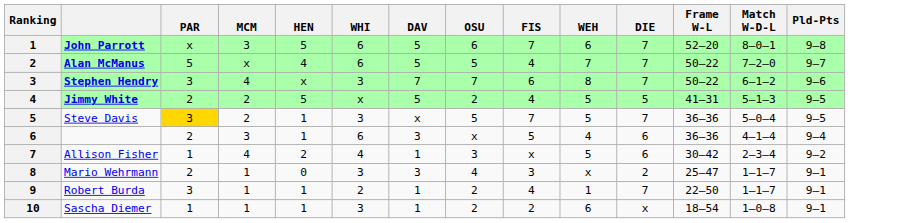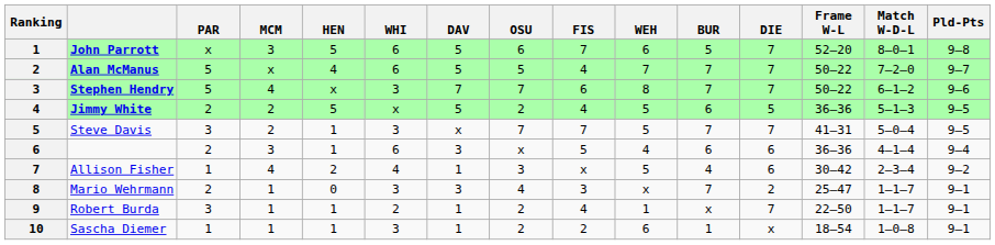 <table class="wikitable" style="text-align:center">
 <tr>
 <th width=60>Ranking</th>
 <th class="unsortable" width=110></th>
 <th width=60><br> PAR</th>
 <th width=60><br> MCM</th>
 <th width=60><br> HEN</th>
 <th width=60><br> WHI</th>
 <th width=60><br> DAV</th>
 <th width=60><br> OSU</th>
 <th width=60><br> FIS</th>
 <th width=60><br> WEH</th>
+<th width=60><br> BUR</th>
 <th width=60><br> DIE</th>
 <th width=60>Frame<br>W-L</th>
 <th width=60>Match<br>W-D-L</th>
 <th width=60>Pld-Pts</th>
 </tr>
 <tr style="background:#aaffaa;">
 <th>1</th>
 <td align="left"><strong><a href='#'>John Parrott</a></strong></td>
 <td>x</td>
 <td>3</td>
 <td>5</td>
 <td>6</td>
 <td>5</td>
 <td>6</td>
 <td>7</td>
 <td>6</td>
+<td>5</td>
 <td>7</td>
 <td>52–20</td>
 <td>8–0–1</td>
 <td>9–8</td>
 </tr>
 <tr style="background:#aaffaa;">
 <th>2</th>
 <td align="left"><strong><a href='#'>Alan McManus</a></strong></td>
 <td>5</td>
 <td>x</td>
 <td>4</td>
 <td>6</td>
 <td>5</td>
 <td>5</td>
 <td>4</td>
 <td>7</td>
 <td>7</td>
+<td>7</td>
 <td>50–22</td>
 <td>7–2–0</td>
 <td>9–7</td>
 </tr>
 <tr style="background:#aaffaa;">
 <th>3</th>
 <td align="left"><strong><a href='#'>Stephen Hendry</a></strong></td>
-<td>3</td>
+<td>5</td>
 <td>4</td>
 <td>x</td>
 <td>3</td>
 <td>7</td>
 <td>7</td>
 <td>6</td>
 <td>8</td>
+<td>7</td>
 <td>7</td>
 <td>50–22</td>
 <td>6–1–2</td>
 <td>9–6</td>
 </tr>
 <tr style="background:#aaffaa;">
 <th>4</th>
 <td align="left"><strong><a href='#'>Jimmy White</a></strong></td>
 <td>2</td>
 <td>2</td>
 <td>5</td>
 <td>x</td>
 <td>5</td>
 <td>2</td>
 <td>4</td>
 <td>5</td>
+<td>6</td>
 <td>5</td>
-<td>41–31</td>
+<td>36–36</td>
 <td>5–1–3</td>
 <td>9–5</td>
 </tr>
 <tr>
 <th>5</th>
 <td align="left"><a href='#'>Steve Davis</a></td>
-<td style="background: gold;">3</td>
+<td>3</td>
 <td>2</td>
 <td>1</td>
 <td>3</td>
 <td>x</td>
-<td>5</td>
+<td>7</td>
 <td>7</td>
 <td>5</td>
 <td>7</td>
-<td>36–36</td>
+<td>7</td>
+<td>41–31</td>
 <td>5–0–4</td>
 <td>9–5</td>
 </tr>
 <tr>
 <th>6</th>
 <td align="left"></td>
 <td>2</td>
 <td>3</td>
 <td>1</td>
 <td>6</td>
 <td>3</td>
 <td>x</td>
 <td>5</td>
 <td>4</td>
+<td>6</td>
 <td>6</td>
 <td>36–36</td>
 <td>4–1–4</td>
 <td>9–4</td>
 </tr>
 <tr>
 <th>7</th>
 <td align="left"><a href='#'>Allison Fisher</a></td>
 <td>1</td>
 <td>4</td>
 <td>2</td>
 <td>4</td>
 <td>1</td>
 <td>3</td>
 <td>x</td>
 <td>5</td>
+<td>4</td>
 <td>6</td>
 <td>30–42</td>
 <td>2–3–4</td>
 <td>9–2</td>
 </tr>
 <tr>
 <th>8</th>
 <td align="left"><a href='#'>Mario Wehrmann</a></td>
 <td>2</td>
 <td>1</td>
 <td>0</td>
 <td>3</td>
 <td>3</td>
 <td>4</td>
 <td>3</td>
 <td>x</td>
+<td>7</td>
 <td>2</td>
 <td>25–47</td>
 <td>1–1–7</td>
 <td>9–1</td>
 </tr>
 <tr>
 <th>9</th>
 <td align="left"><a href='#'>Robert Burda</a></td>
 <td>3</td>
 <td>1</td>
 <td>1</td>
 <td>2</td>
 <td>1</td>
 <td>2</td>
 <td>4</td>
 <td>1</td>
+<td>x</td>
 <td>7</td>
 <td>22–50</td>
 <td>1–1–7</td>
 <td>9–1</td>
 </tr>
 <tr>
 <th>10</th>
 <td align="left"><a href='#'>Sascha Diemer</a></td>
 <td>1</td>
 <td>1</td>
 <td>1</td>
 <td>3</td>
 <td>1</td>
 <td>2</td>
 <td>2</td>
 <td>6</td>
+<td>1</td>
 <td>x</td>
 <td>18–54</td>
 <td>1–0–8</td>
 <td>9–1</td>
 </tr>
 </table>
